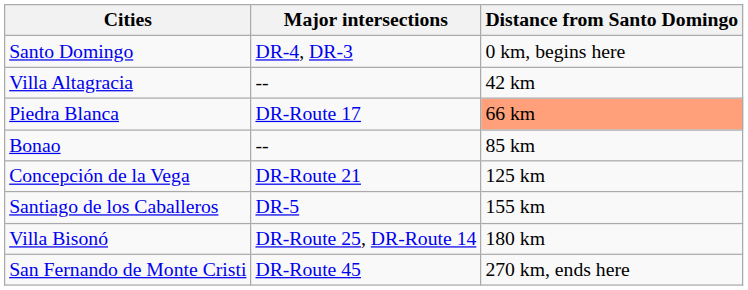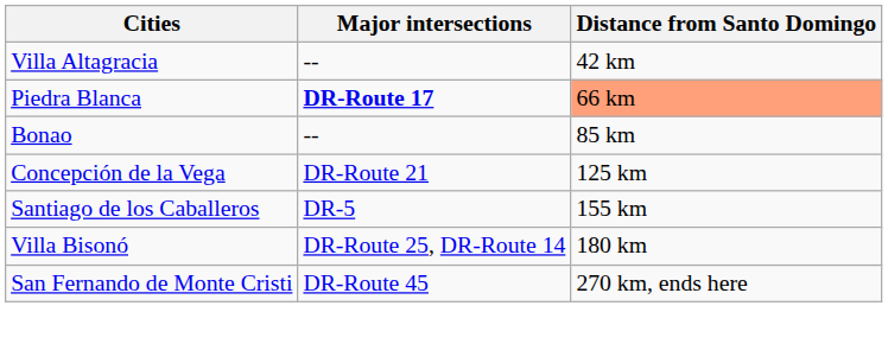 <table class="wikitable">
 <tr>
 <th>Cities</th>
 <th>Major intersections</th>
 <th>Distance from Santo Domingo</th>
-</tr>
-<tr>
-<td><a href='#'>Santo Domingo</a></td>
-<td><a href='#'>DR-4</a>, <a href='#'>DR-3</a></td>
-<td>0 km, begins here</td>
 </tr>
 <tr>
 <td><a href='#'>Villa Altagracia</a></td>
 <td>--</td>
 <td>42 km</td>
 </tr>
 <tr>
 <td><a href='#'>Piedra Blanca</a></td>
-<td><a href='#'>DR-Route 17</a></td>
+<td><strong><a href='#'>DR-Route 17</a></strong></td>
 <td style="background: lightsalmon;">66 km</td>
 </tr>
 <tr>
 <td><a href='#'>Bonao</a></td>
 <td>--</td>
 <td>85 km</td>
 </tr>
 <tr>
 <td><a href='#'>Concepción de la Vega</a></td>
 <td><a href='#'>DR-Route 21</a></td>
 <td>125 km</td>
 </tr>
 <tr>
 <td><a href='#'>Santiago de los Caballeros</a></td>
 <td><a href='#'>DR-5</a></td>
 <td>155 km</td>
 </tr>
 <tr>
 <td><a href='#'>Villa Bisonó</a></td>
 <td><a href='#'>DR-Route 25</a>, <a href='#'>DR-Route 14</a></td>
 <td>180 km</td>
 </tr>
 <tr>
 <td><a href='#'>San Fernando de Monte Cristi</a></td>
 <td><a href='#'>DR-Route 45</a></td>
 <td>270 km, ends here</td>
 </tr>
 </table>
